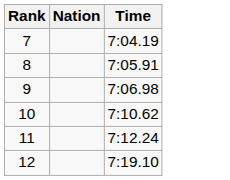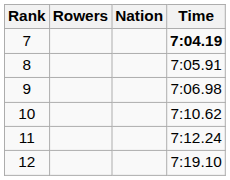 <table class="wikitable sortable" style="text-align:center">
 <tr>
 <th>Rank</th>
+<th>Rowers</th>
 <th>Nation</th>
 <th>Time</th>
 </tr>
 <tr>
 <td>7</td>
+<td align=left data-sort-value="Oronova, Daniela"></td>
 <td align=left></td>
-<td>7:04.19</td>
+<td><strong>7:04.19</strong></td>
 </tr>
 <tr>
 <td>8</td>
+<td align=left data-sort-value="Luff, Jennifer"></td>
 <td align=left></td>
 <td>7:05.91</td>
 </tr>
 <tr>
 <td>9</td>
+<td align=left data-sort-value="Govaert, Renée"></td>
 <td align=left></td>
 <td>7:06.98</td>
 </tr>
 <tr>
 <td>10</td>
+<td align=left data-sort-value="Jong, Rita de"></td>
 <td align=left></td>
 <td>7:10.62</td>
 </tr>
 <tr>
 <td>11</td>
+<td align=left data-sort-value="Ryder, Cindy"></td>
 <td align=left></td>
 <td>7:12.24</td>
 </tr>
 <tr>
 <td>12</td>
+<td align=left data-sort-value="García, Martha"></td>
 <td align=left></td>
 <td>7:19.10</td>
 </tr>
 </table>
